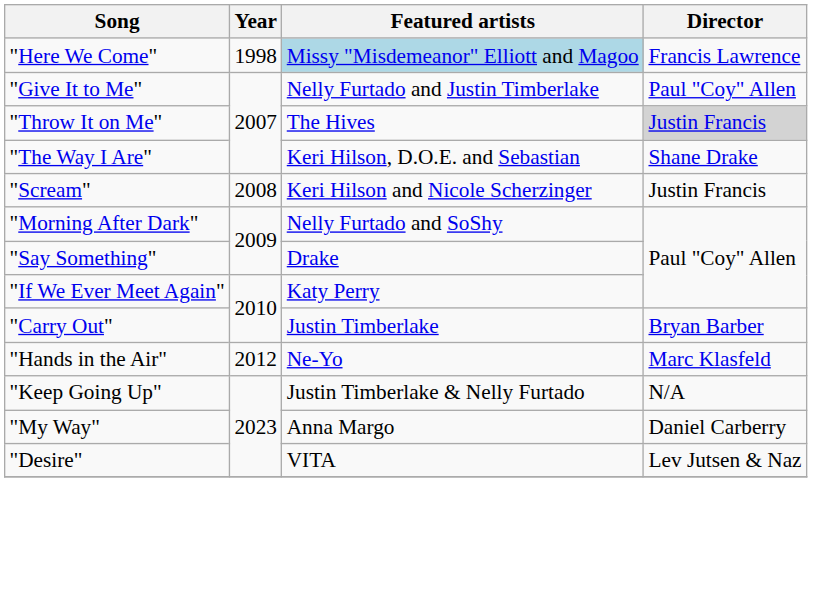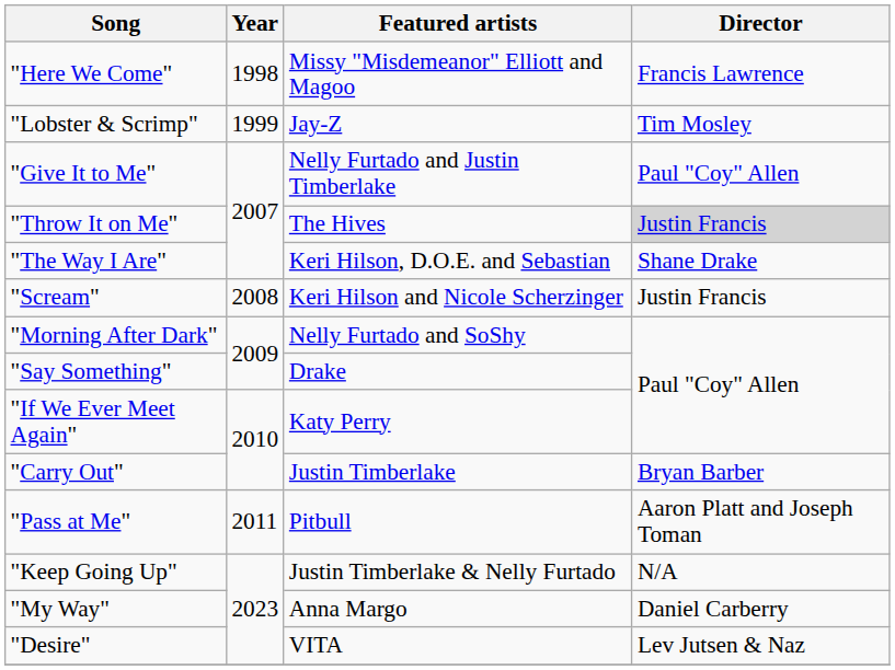 <table class="wikitable">
 <tr>
 <th>Song</th>
 <th>Year</th>
 <th>Featured artists</th>
 <th>Director</th>
 </tr>
 <tr>
 <td>"<a href='#'>Here We Come</a>"</td>
 <td>1998</td>
-<td style="background: lightblue;"><a href='#'>Missy "Misdemeanor" Elliott</a> and <a href='#'>Magoo</a></td>
+<td><a href='#'>Missy "Misdemeanor" Elliott</a> and <a href='#'>Magoo</a></td>
 <td><a href='#'>Francis Lawrence</a></td>
+</tr>
+<tr>
+<td>"Lobster & Scrimp"</td>
+<td>1999</td>
+<td><a href='#'>Jay-Z</a></td>
+<td><a href='#'>Tim Mosley</a></td>
 </tr>
 <tr>
 <td>"<a href='#'>Give It to Me</a>"</td>
 <td style="text-align:center;" rowspan="3">2007</td>
 <td><a href='#'>Nelly Furtado</a> and <a href='#'>Justin Timberlake</a></td>
 <td><a href='#'>Paul "Coy" Allen</a></td>
 </tr>
 <tr>
 <td>"<a href='#'>Throw It on Me</a>"</td>
 <td><a href='#'>The Hives</a></td>
 <td style="background: lightgrey;"><a href='#'>Justin Francis</a></td>
 </tr>
 <tr>
 <td>"<a href='#'>The Way I Are</a>"</td>
 <td><a href='#'>Keri Hilson</a>, D.O.E. and <a href='#'>Sebastian</a></td>
 <td><a href='#'>Shane Drake</a></td>
 </tr>
 <tr>
 <td>"<a href='#'>Scream</a>"</td>
 <td>2008</td>
 <td><a href='#'>Keri Hilson</a> and <a href='#'>Nicole Scherzinger</a></td>
 <td>Justin Francis</td>
 </tr>
 <tr>
 <td>"<a href='#'>Morning After Dark</a>"</td>
 <td style="text-align:center;" rowspan="2">2009</td>
 <td><a href='#'>Nelly Furtado</a> and <a href='#'>SoShy</a></td>
 <td rowspan="3">Paul "Coy" Allen</td>
 </tr>
 <tr>
 <td>"<a href='#'>Say Something</a>"</td>
 <td><a href='#'>Drake</a></td>
 </tr>
 <tr>
 <td>"<a href='#'>If We Ever Meet Again</a>"</td>
 <td style="text-align:center;" rowspan="2">2010</td>
 <td><a href='#'>Katy Perry</a></td>
 </tr>
 <tr>
 <td>"<a href='#'>Carry Out</a>"</td>
 <td><a href='#'>Justin Timberlake</a></td>
 <td><a href='#'>Bryan Barber</a></td>
 </tr>
 <tr>
-<td>"Hands in the Air"</td>
-<td>2012</td>
-<td><a href='#'>Ne-Yo</a></td>
-<td><a href='#'>Marc Klasfeld</a></td>
+<td>"<a href='#'>Pass at Me</a>"</td>
+<td>2011</td>
+<td><a href='#'>Pitbull</a></td>
+<td>Aaron Platt and Joseph Toman</td>
 </tr>
 <tr>
 <td>"Keep Going Up"</td>
 <td rowspan="3">2023</td>
 <td>Justin Timberlake & Nelly Furtado</td>
 <td>N/A</td>
 </tr>
 <tr>
 <td>"My Way"</td>
 <td>Anna Margo</td>
 <td>Daniel Carberry</td>
 </tr>
 <tr>
 <td>"Desire"</td>
 <td>VITA</td>
 <td>Lev Jutsen & Naz</td>
 </tr>
 <tr>
 </tr>
 </table>
